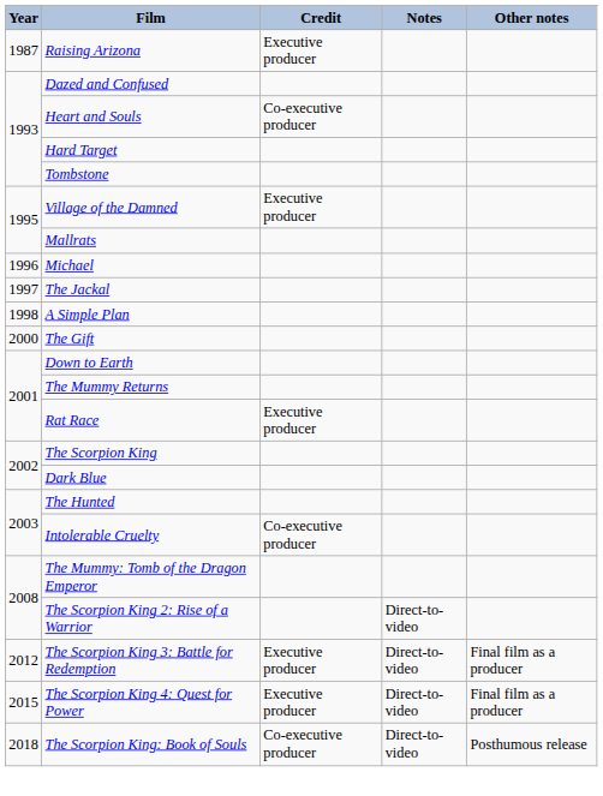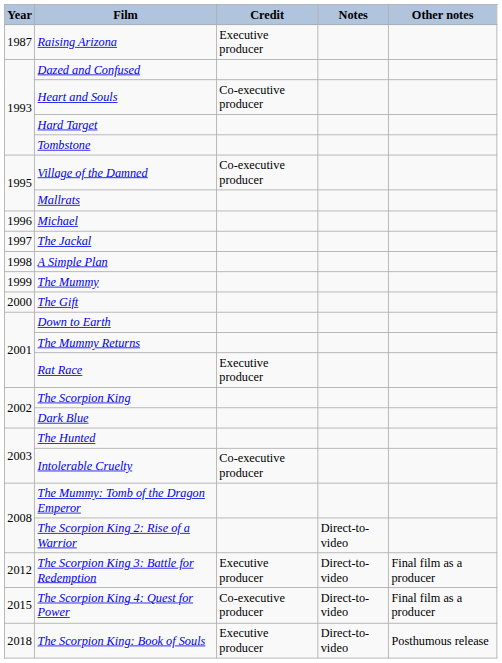 <table class="wikitable" style="font-size:95%;">
 <tr>
 <th style="background:#B0C4DE;">Year</th>
 <th style="background:#B0C4DE;">Film</th>
 <th style="background:#B0C4DE;">Credit</th>
 <th style="background:#B0C4DE;">Notes</th>
 <th style="background:#B0C4DE;">Other notes</th>
 </tr>
 <tr>
 <td>1987</td>
 <td><em><a href='#'>Raising Arizona</a></em></td>
 <td>Executive producer</td>
 <td></td>
 <td></td>
 </tr>
 <tr>
 <td rowspan=4>1993</td>
 <td><em><a href='#'>Dazed and Confused</a></em></td>
 <td></td>
 <td></td>
 <td></td>
 </tr>
 <tr>
 <td><em><a href='#'>Heart and Souls</a></em></td>
 <td>Co-executive producer</td>
 <td></td>
 <td></td>
 </tr>
 <tr>
 <td><em><a href='#'>Hard Target</a></em></td>
 <td></td>
 <td></td>
 <td></td>
 </tr>
 <tr>
 <td><em><a href='#'>Tombstone</a></em></td>
 <td></td>
 <td></td>
 <td></td>
 </tr>
 <tr>
 <td rowspan=2>1995</td>
 <td><em><a href='#'>Village of the Damned</a></em></td>
-<td>Executive producer</td>
+<td>Co-executive producer</td>
 <td></td>
 <td></td>
 </tr>
 <tr>
 <td><em><a href='#'>Mallrats</a></em></td>
 <td></td>
 <td></td>
 <td></td>
 </tr>
 <tr>
 <td>1996</td>
 <td><em><a href='#'>Michael</a></em></td>
 <td></td>
 <td></td>
 <td></td>
 </tr>
 <tr>
 <td>1997</td>
 <td><em><a href='#'>The Jackal</a></em></td>
 <td></td>
 <td></td>
 <td></td>
 </tr>
 <tr>
 <td>1998</td>
 <td><em><a href='#'>A Simple Plan</a></em></td>
+<td></td>
+<td></td>
+<td></td>
+</tr>
+<tr>
+<td>1999</td>
+<td><em><a href='#'>The Mummy</a></em></td>
 <td></td>
 <td></td>
 <td></td>
 </tr>
 <tr>
 <td>2000</td>
 <td><em><a href='#'>The Gift</a></em></td>
 <td></td>
 <td></td>
 <td></td>
 </tr>
 <tr>
 <td rowspan=3>2001</td>
 <td><em><a href='#'>Down to Earth</a></em></td>
 <td></td>
 <td></td>
 <td></td>
 </tr>
 <tr>
 <td><em><a href='#'>The Mummy Returns</a></em></td>
 <td></td>
 <td></td>
 <td></td>
 </tr>
 <tr>
 <td><em><a href='#'>Rat Race</a></em></td>
 <td>Executive producer</td>
 <td></td>
 <td></td>
 </tr>
 <tr>
 <td rowspan=2>2002</td>
 <td><em><a href='#'>The Scorpion King</a></em></td>
 <td></td>
 <td></td>
 <td></td>
 </tr>
 <tr>
 <td><em><a href='#'>Dark Blue</a></em></td>
 <td></td>
 <td></td>
 <td></td>
 </tr>
 <tr>
 <td rowspan=2>2003</td>
 <td><em><a href='#'>The Hunted</a></em></td>
 <td></td>
 <td></td>
 <td></td>
 </tr>
 <tr>
 <td><em><a href='#'>Intolerable Cruelty</a></em></td>
 <td>Co-executive producer</td>
 <td></td>
 <td></td>
 </tr>
 <tr>
 <td rowspan=2>2008</td>
 <td><em><a href='#'>The Mummy: Tomb of the Dragon Emperor</a></em></td>
 <td></td>
 <td></td>
 <td></td>
 </tr>
 <tr>
 <td><em><a href='#'>The Scorpion King 2: Rise of a Warrior</a></em></td>
 <td></td>
 <td>Direct-to-video</td>
 <td></td>
 </tr>
 <tr>
 <td>2012</td>
 <td><em><a href='#'>The Scorpion King 3: Battle for Redemption</a></em></td>
 <td>Executive producer</td>
 <td>Direct-to-video</td>
 <td>Final film as a producer</td>
 </tr>
 <tr>
 <td>2015</td>
 <td><em><a href='#'>The Scorpion King 4: Quest for Power</a></em></td>
-<td>Executive producer</td>
+<td>Co-executive producer</td>
 <td>Direct-to-video</td>
 <td>Final film as a producer</td>
 </tr>
 <tr>
 <td>2018</td>
 <td><em><a href='#'>The Scorpion King: Book of Souls</a></em></td>
-<td>Co-executive producer</td>
+<td>Executive producer</td>
 <td>Direct-to-video</td>
 <td>Posthumous release</td>
 </tr>
 </table>
